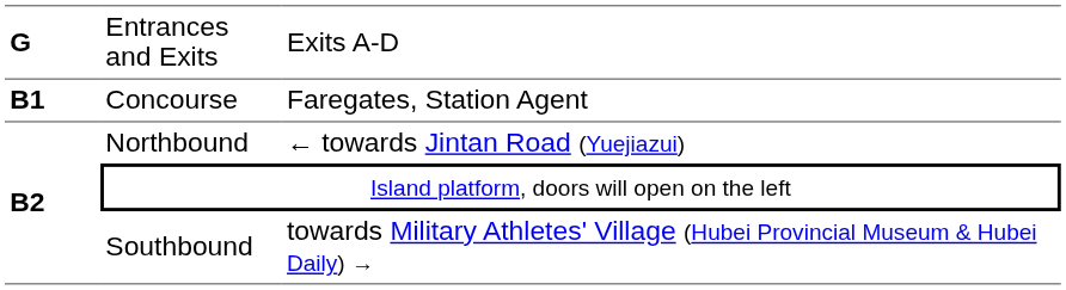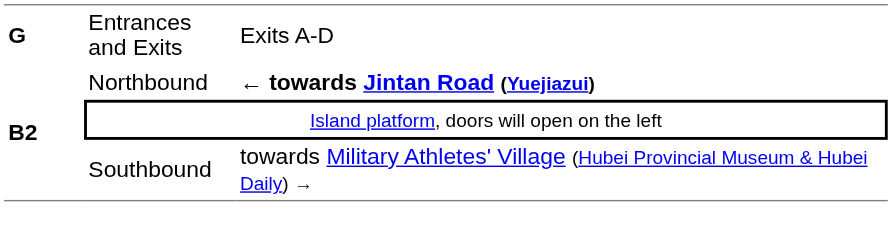 <table table border=0 cellspacing=0 cellpadding=3>
 <tr>
 <td style="border-top:solid 1px gray;border-bottom:solid 0px gray;" width=50><strong>G</strong></td>
 <td style="border-top:solid 1px gray;border-bottom:solid 0px gray;" width=100>Entrances and Exits</td>
 <td style="border-top:solid 1px gray;border-bottom:solid 0px gray;" width=450>Exits A-D</td>
 </tr>
 <tr>
-<td style="border-top:solid 1px gray;border-bottom:solid 1px gray;" width=50><strong>B1</strong></td>
-<td style="border-top:solid 1px gray;border-bottom:solid 1px gray;" width=100>Concourse</td>
-<td style="border-top:solid 1px gray;border-bottom:solid 1px gray;" width=450>Faregates, Station Agent</td>
-</tr>
-<tr>
 <td style="border-bottom:solid 1px gray;" rowspan=3><strong>B2</strong></td>
 <td>Northbound</td>
-<td>←  towards <a href='#'>Jintan Road</a> <small>(<a href='#'>Yuejiazui</a>)</small></td>
+<td><strong>←  towards <a href='#'>Jintan Road</a> <small>(<a href='#'>Yuejiazui</a>)</small></strong></td>
 </tr>
 <tr>
 <td style="border-right:solid 2px black;border-left:solid 2px black;border-top:solid 2px black;border-bottom:solid 2px black;text-align:center;" colspan=2><small><a href='#'>Island platform</a>, doors will open on the left</small></td>
 </tr>
 <tr>
 <td style="border-bottom:solid 1px gray;">Southbound</td>
 <td style="border-bottom:solid 1px gray;"> towards <a href='#'>Military Athletes' Village</a> <small>(<a href='#'>Hubei Provincial Museum & Hubei Daily</a>) →</small></td>
 </tr>
 </table>
